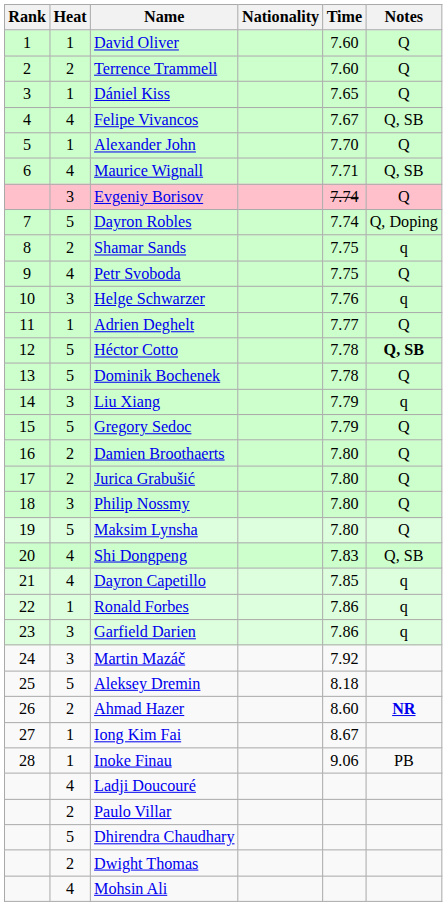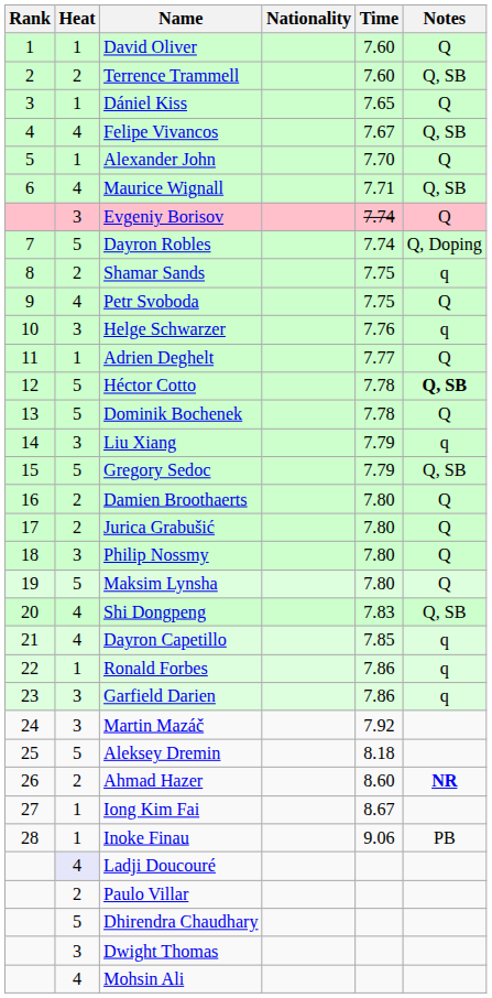 <table class="wikitable sortable" style="text-align:center">
 <tr>
 <th>Rank</th>
 <th>Heat</th>
 <th>Name</th>
 <th>Nationality</th>
 <th>Time</th>
 <th>Notes</th>
 </tr>
 <tr bgcolor=ccffcc>
 <td>1</td>
 <td>1</td>
 <td align=left><a href='#'>David Oliver</a></td>
 <td align=left></td>
 <td>7.60</td>
 <td>Q</td>
 </tr>
 <tr bgcolor=ccffcc>
 <td>2</td>
 <td>2</td>
 <td align=left><a href='#'>Terrence Trammell</a></td>
 <td align=left></td>
 <td>7.60</td>
-<td>Q</td>
+<td>Q, SB</td>
 </tr>
 <tr bgcolor=ccffcc>
 <td>3</td>
 <td>1</td>
 <td align=left><a href='#'>Dániel Kiss</a></td>
 <td align=left></td>
 <td>7.65</td>
 <td>Q</td>
 </tr>
 <tr bgcolor=ccffcc>
 <td>4</td>
 <td>4</td>
 <td align=left><a href='#'>Felipe Vivancos</a></td>
 <td align=left></td>
 <td>7.67</td>
 <td>Q, SB</td>
 </tr>
 <tr bgcolor=ccffcc>
 <td>5</td>
 <td>1</td>
 <td align=left><a href='#'>Alexander John</a></td>
 <td align=left></td>
 <td>7.70</td>
 <td>Q</td>
 </tr>
 <tr bgcolor=ccffcc>
 <td>6</td>
 <td>4</td>
 <td align=left><a href='#'>Maurice Wignall</a></td>
 <td align=left></td>
 <td>7.71</td>
 <td>Q, SB</td>
 </tr>
 <tr bgcolor=pink>
 <td></td>
 <td>3</td>
 <td align=left><a href='#'>Evgeniy Borisov</a></td>
 <td align=left></td>
 <td><s>7.74 </s></td>
 <td>Q</td>
 </tr>
 <tr bgcolor=ccffcc>
 <td>7</td>
 <td>5</td>
 <td align=left><a href='#'>Dayron Robles</a></td>
 <td align=left></td>
 <td>7.74</td>
 <td>Q, Doping</td>
 </tr>
 <tr bgcolor=ccffcc>
 <td>8</td>
 <td>2</td>
 <td align=left><a href='#'>Shamar Sands</a></td>
 <td align=left></td>
 <td>7.75</td>
 <td>q</td>
 </tr>
 <tr bgcolor=ccffcc>
 <td>9</td>
 <td>4</td>
 <td align=left><a href='#'>Petr Svoboda</a></td>
 <td align=left></td>
 <td>7.75</td>
 <td>Q</td>
 </tr>
 <tr bgcolor=ccffcc>
 <td>10</td>
 <td>3</td>
 <td align=left><a href='#'>Helge Schwarzer</a></td>
 <td align=left></td>
 <td>7.76</td>
 <td>q</td>
 </tr>
 <tr bgcolor=ccffcc>
 <td>11</td>
 <td>1</td>
 <td align=left><a href='#'>Adrien Deghelt</a></td>
 <td align=left></td>
 <td>7.77</td>
 <td>Q</td>
 </tr>
 <tr bgcolor=ccffcc>
 <td>12</td>
 <td>5</td>
 <td align=left><a href='#'>Héctor Cotto</a></td>
 <td align=left></td>
 <td>7.78</td>
 <td><strong>Q, SB</strong></td>
 </tr>
 <tr bgcolor=ccffcc>
 <td>13</td>
 <td>5</td>
 <td align=left><a href='#'>Dominik Bochenek</a></td>
 <td align=left></td>
 <td>7.78</td>
 <td>Q</td>
 </tr>
 <tr bgcolor=ccffcc>
 <td>14</td>
 <td>3</td>
 <td align=left><a href='#'>Liu Xiang</a></td>
 <td align=left></td>
 <td>7.79</td>
 <td>q</td>
 </tr>
 <tr bgcolor=ccffcc>
 <td>15</td>
 <td>5</td>
 <td align=left><a href='#'>Gregory Sedoc</a></td>
 <td align=left></td>
 <td>7.79</td>
-<td>Q</td>
+<td>Q, SB</td>
 </tr>
 <tr bgcolor=ccffcc>
 <td>16</td>
 <td>2</td>
 <td align=left><a href='#'>Damien Broothaerts</a></td>
 <td align=left></td>
 <td>7.80</td>
 <td>Q</td>
 </tr>
 <tr bgcolor=ccffcc>
 <td>17</td>
 <td>2</td>
 <td align=left><a href='#'>Jurica Grabušić</a></td>
 <td align=left></td>
 <td>7.80</td>
 <td>Q</td>
 </tr>
 <tr bgcolor=ccffcc>
 <td>18</td>
 <td>3</td>
 <td align=left><a href='#'>Philip Nossmy</a></td>
 <td align=left></td>
 <td>7.80</td>
 <td>Q</td>
 </tr>
 <tr bgcolor=ddffdd>
 <td>19</td>
 <td>5</td>
 <td align=left><a href='#'>Maksim Lynsha</a></td>
 <td align=left></td>
 <td>7.80</td>
 <td>Q</td>
 </tr>
 <tr bgcolor=ccffcc>
 <td>20</td>
 <td>4</td>
 <td align=left><a href='#'>Shi Dongpeng</a></td>
 <td align=left></td>
 <td>7.83</td>
 <td>Q, SB</td>
 </tr>
 <tr bgcolor=ddffdd>
 <td>21</td>
 <td>4</td>
 <td align=left><a href='#'>Dayron Capetillo</a></td>
 <td align=left></td>
 <td>7.85</td>
 <td>q</td>
 </tr>
 <tr bgcolor=ddffdd>
 <td>22</td>
 <td>1</td>
 <td align=left><a href='#'>Ronald Forbes</a></td>
 <td align=left></td>
 <td>7.86</td>
 <td>q</td>
 </tr>
 <tr bgcolor=ddffdd>
 <td>23</td>
 <td>3</td>
 <td align=left><a href='#'>Garfield Darien</a></td>
 <td align=left></td>
 <td>7.86</td>
 <td>q</td>
 </tr>
 <tr>
 <td>24</td>
 <td>3</td>
 <td align=left><a href='#'>Martin Mazáč</a></td>
 <td align=left></td>
 <td>7.92</td>
 <td></td>
 </tr>
 <tr>
 <td>25</td>
 <td>5</td>
 <td align=left><a href='#'>Aleksey Dremin</a></td>
 <td align=left></td>
 <td>8.18</td>
 <td></td>
 </tr>
 <tr>
 <td>26</td>
 <td>2</td>
 <td align=left><a href='#'>Ahmad Hazer</a></td>
 <td align=left></td>
 <td>8.60</td>
 <td><strong><a href='#'>NR</a></strong></td>
 </tr>
 <tr>
 <td>27</td>
 <td>1</td>
 <td align=left><a href='#'>Iong Kim Fai</a></td>
 <td align=left></td>
 <td>8.67</td>
 <td></td>
 </tr>
 <tr>
 <td>28</td>
 <td>1</td>
 <td align=left><a href='#'>Inoke Finau</a></td>
 <td align=left></td>
 <td>9.06</td>
 <td>PB</td>
 </tr>
 <tr>
 <td></td>
-<td>4</td>
+<td style="background: lavender;">4</td>
 <td align=left><a href='#'>Ladji Doucouré</a></td>
 <td align=left></td>
 <td></td>
 <td></td>
 </tr>
 <tr>
 <td></td>
 <td>2</td>
 <td align=left><a href='#'>Paulo Villar</a></td>
 <td align=left></td>
 <td></td>
 <td></td>
 </tr>
 <tr>
 <td></td>
 <td>5</td>
 <td align=left><a href='#'>Dhirendra Chaudhary</a></td>
 <td align=left></td>
 <td></td>
 <td></td>
 </tr>
 <tr>
 <td></td>
-<td>2</td>
+<td>3</td>
 <td align=left><a href='#'>Dwight Thomas</a></td>
 <td align=left></td>
 <td></td>
 <td></td>
 </tr>
 <tr>
 <td></td>
 <td>4</td>
 <td align=left><a href='#'>Mohsin Ali</a></td>
 <td align=left></td>
 <td></td>
 <td></td>
 </tr>
 </table>
